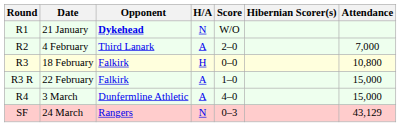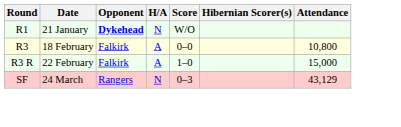 <table class="wikitable" style="text-align:center">
 <tr>
 <th>Round</th>
 <th>Date</th>
 <th>Opponent</th>
 <th>H/A</th>
 <th>Score</th>
 <th>Hibernian Scorer(s)</th>
 <th>Attendance</th>
 </tr>
 <tr bgcolor=#EEFFEE>
 <td>R1</td>
 <td align=left>21 January</td>
 <td align=left><strong><a href='#'>Dykehead</a></strong></td>
 <td><a href='#'>N</a></td>
 <td>W/O</td>
 <td align=left></td>
 <td></td>
 </tr>
-<tr bgcolor=#EEFFEE>
-<td>R2</td>
-<td align=left>4 February</td>
-<td align=left><a href='#'>Third Lanark</a></td>
-<td><a href='#'>A</a></td>
-<td>2–0</td>
-<td align=left></td>
-<td>7,000</td>
-</tr>
 <tr bgcolor=#FFFFDD>
 <td>R3</td>
 <td align=left>18 February</td>
 <td align=left><a href='#'>Falkirk</a></td>
-<td><a href='#'>H</a></td>
+<td><a href='#'>A</a></td>
 <td>0–0</td>
 <td align=left></td>
 <td>10,800</td>
 </tr>
 <tr bgcolor=#EEFFEE>
 <td>R3 R</td>
 <td align=left>22 February</td>
 <td align=left><a href='#'>Falkirk</a></td>
 <td><a href='#'>A</a></td>
 <td>1–0</td>
 <td align=left></td>
 <td>15,000</td>
 </tr>
-<tr bgcolor=#EEFFEE>
-<td>R4</td>
-<td align=left>3 March</td>
-<td align=left><a href='#'>Dunfermline Athletic</a></td>
-<td><a href='#'>A</a></td>
-<td>4–0</td>
-<td align=left></td>
-<td>15,000</td>
-</tr>
 <tr bgcolor=#FFCCCC>
 <td>SF</td>
 <td align=left>24 March</td>
 <td align=left><a href='#'>Rangers</a></td>
 <td><a href='#'>N</a></td>
 <td>0–3</td>
 <td align=left></td>
 <td>43,129</td>
 </tr>
 </table>
